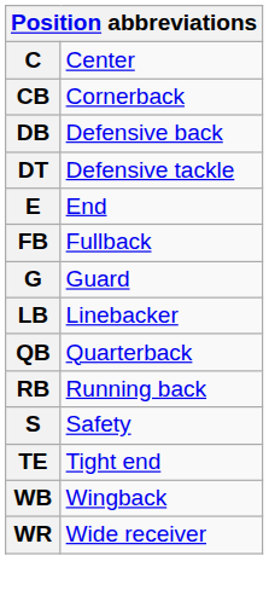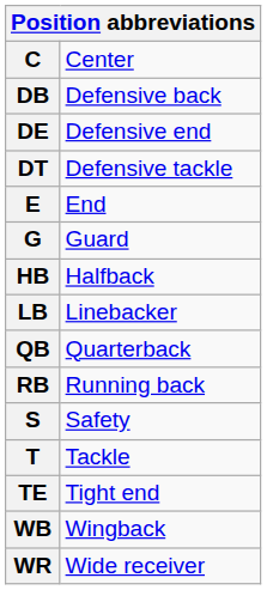 <table class="wikitable mw-collapsible mw-collapsed">
 <tr>
 <th scope="colgroup" colspan="2"><a href='#'>Position</a> abbreviations</th>
 </tr>
 <tr>
 <th scope="row">C</th>
 <td><a href='#'>Center</a></td>
 </tr>
 <tr>
-<th scope="row">CB</th>
-<td><a href='#'>Cornerback</a></td>
+<th scope="row">DB</th>
+<td><a href='#'>Defensive back</a></td>
 </tr>
 <tr>
-<th scope="row">DB</th>
-<td><a href='#'>Defensive back</a></td>
+<th scope="row">DE</th>
+<td><a href='#'>Defensive end</a></td>
 </tr>
 <tr>
 <th scope="row">DT</th>
 <td><a href='#'>Defensive tackle</a></td>
 </tr>
 <tr>
 <th scope="row">E</th>
 <td><a href='#'>End</a></td>
 </tr>
 <tr>
-<th scope="row">FB</th>
-<td><a href='#'>Fullback</a></td>
+<th scope="row">G</th>
+<td><a href='#'>Guard</a></td>
 </tr>
 <tr>
-<th scope="row">G</th>
-<td><a href='#'>Guard</a></td>
+<th scope="row">HB</th>
+<td><a href='#'>Halfback</a></td>
 </tr>
 <tr>
 <th scope="row">LB</th>
 <td><a href='#'>Linebacker</a></td>
 </tr>
 <tr>
 <th scope="row">QB</th>
 <td><a href='#'>Quarterback</a></td>
 </tr>
 <tr>
 <th scope="row">RB</th>
 <td><a href='#'>Running back</a></td>
 </tr>
 <tr>
 <th scope="row">S</th>
 <td><a href='#'>Safety</a></td>
 </tr>
 <tr>
+<th scope="row">T</th>
+<td><a href='#'>Tackle</a></td>
+</tr>
+<tr>
 <th scope="row">TE</th>
 <td><a href='#'>Tight end</a></td>
 </tr>
 <tr>
 <th scope="row">WB</th>
 <td><a href='#'>Wingback</a></td>
 </tr>
 <tr>
 <th scope="row">WR</th>
 <td><a href='#'>Wide receiver</a></td>
 </tr>
 </table>
